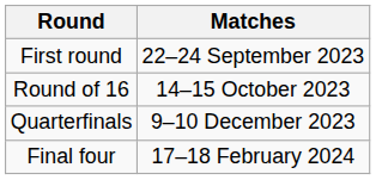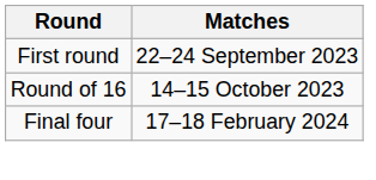 <table class="wikitable" style="text-align:center">
 <tr>
 <th>Round</th>
 <th>Matches</th>
 </tr>
 <tr>
 <td>First round</td>
 <td>22–24 September 2023</td>
 </tr>
 <tr>
 <td>Round of 16</td>
 <td>14–15 October 2023</td>
 </tr>
 <tr>
-<td>Quarterfinals</td>
-<td>9–10 December 2023</td>
-</tr>
-<tr>
 <td>Final four</td>
 <td>17–18 February 2024</td>
 </tr>
 </table>
